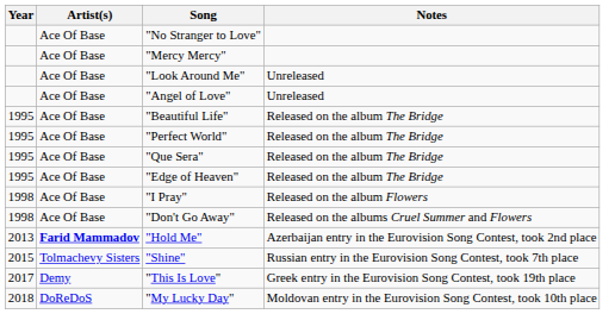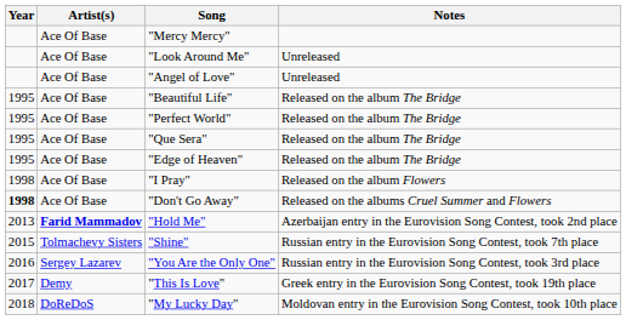 <table class="wikitable">
 <tr>
 <th>Year</th>
 <th>Artist(s)</th>
 <th>Song</th>
 <th>Notes</th>
-</tr>
-<tr>
-<td></td>
-<td>Ace Of Base</td>
-<td>"No Stranger to Love"</td>
-<td></td>
 </tr>
 <tr>
 <td></td>
 <td>Ace Of Base</td>
 <td>"Mercy Mercy"</td>
 <td></td>
 </tr>
 <tr>
 <td></td>
 <td>Ace Of Base</td>
 <td>"Look Around Me"</td>
 <td>Unreleased</td>
 </tr>
 <tr>
 <td></td>
 <td>Ace Of Base</td>
 <td>"Angel of Love"</td>
 <td>Unreleased</td>
 </tr>
 <tr>
 <td>1995</td>
 <td>Ace Of Base</td>
 <td>"Beautiful Life"</td>
 <td>Released on the album <em>The Bridge</em></td>
 </tr>
 <tr>
 <td>1995</td>
 <td>Ace Of Base</td>
 <td>"Perfect World"</td>
 <td>Released on the album <em>The Bridge</em></td>
 </tr>
 <tr>
 <td>1995</td>
 <td>Ace Of Base</td>
 <td>"Que Sera"</td>
 <td>Released on the album <em>The Bridge</em></td>
 </tr>
 <tr>
 <td>1995</td>
 <td>Ace Of Base</td>
 <td>"Edge of Heaven"</td>
 <td>Released on the album <em>The Bridge</em></td>
 </tr>
 <tr>
 <td>1998</td>
 <td>Ace Of Base</td>
 <td>"I Pray"</td>
 <td>Released on the album <em>Flowers</em></td>
 </tr>
 <tr>
-<td>1998</td>
+<td><strong>1998</strong></td>
 <td>Ace Of Base</td>
 <td>"Don't Go Away"</td>
 <td>Released on the albums <em>Cruel Summer</em> and <em>Flowers</em></td>
 </tr>
 <tr>
 <td>2013</td>
 <td><strong><a href='#'>Farid Mammadov</a></strong></td>
 <td><a href='#'>"Hold Me"</a></td>
 <td>Azerbaijan entry in the Eurovision Song Contest, took 2nd place</td>
 </tr>
 <tr>
 <td>2015</td>
 <td><a href='#'>Tolmachevy Sisters</a></td>
 <td><a href='#'>"Shine"</a></td>
 <td>Russian entry in the Eurovision Song Contest, took 7th place</td>
 </tr>
 <tr>
+<td>2016</td>
+<td><a href='#'>Sergey Lazarev</a></td>
+<td><a href='#'>"You Are the Only One"</a></td>
+<td>Russian entry in the Eurovision Song Contest, took 3rd place</td>
+</tr>
+<tr>
 <td>2017</td>
 <td><a href='#'>Demy</a></td>
 <td>"<a href='#'>This Is Love</a>"</td>
 <td>Greek entry in the Eurovision Song Contest, took 19th place</td>
 </tr>
 <tr>
 <td>2018</td>
 <td><a href='#'>DoReDoS</a></td>
 <td>"<a href='#'>My Lucky Day</a>"</td>
 <td>Moldovan entry in the Eurovision Song Contest, took 10th place</td>
 </tr>
 </table>
